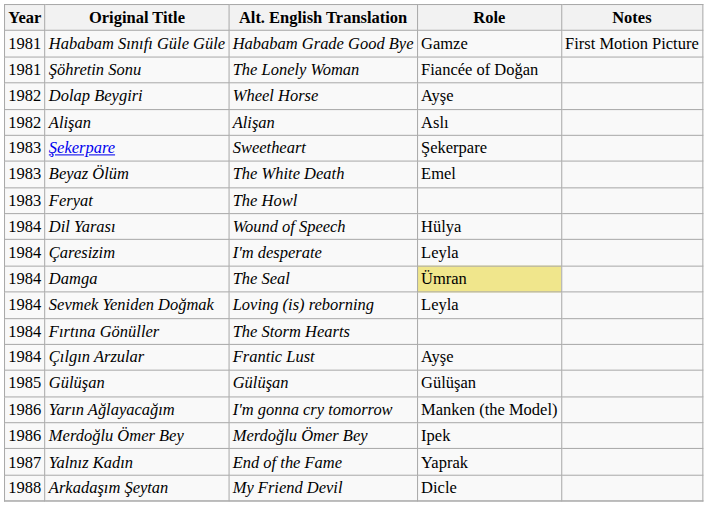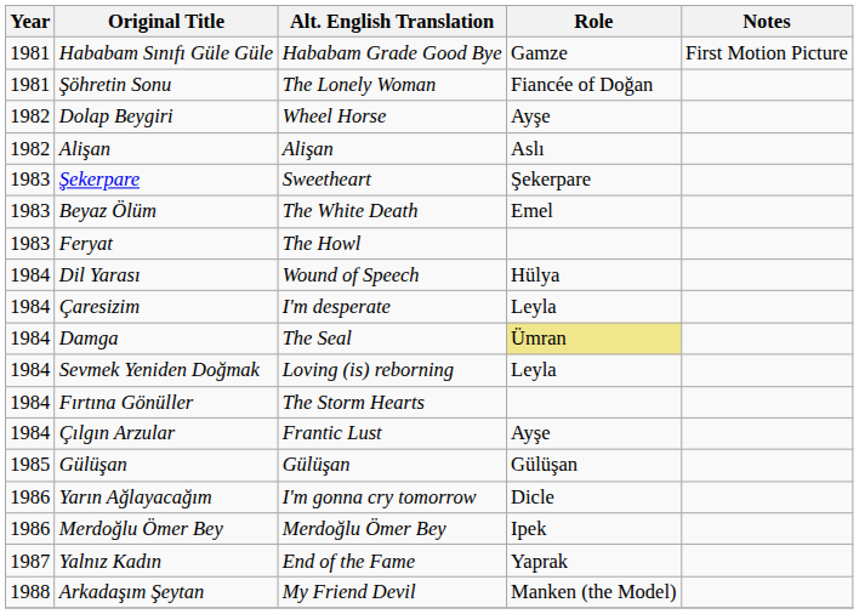 <table class="wikitable sortable">
 <tr>
 <th>Year</th>
 <th>Original Title</th>
 <th>Alt. English Translation</th>
 <th>Role</th>
 <th class="unsortable">Notes</th>
 </tr>
 <tr>
 <td>1981</td>
 <td><em>Hababam Sınıfı Güle Güle</em></td>
 <td><em>Hababam Grade Good Bye</em></td>
 <td>Gamze</td>
 <td>First Motion Picture</td>
 </tr>
 <tr>
 <td>1981</td>
 <td><em>Şöhretin Sonu</em></td>
 <td><em>The Lonely Woman</em></td>
 <td>Fiancée of Doğan</td>
 <td></td>
 </tr>
 <tr>
 <td>1982</td>
 <td><em>Dolap Beygiri</em></td>
 <td><em>Wheel Horse</em></td>
 <td>Ayşe</td>
 <td></td>
 </tr>
 <tr>
 <td>1982</td>
 <td><em>Alişan</em></td>
 <td><em>Alişan</em></td>
 <td>Aslı</td>
 <td></td>
 </tr>
 <tr>
 <td>1983</td>
 <td><em><a href='#'>Şekerpare</a></em></td>
 <td><em>Sweetheart</em></td>
 <td>Şekerpare</td>
 <td></td>
 </tr>
 <tr>
 <td>1983</td>
 <td><em>Beyaz Ölüm</em></td>
 <td><em>The White Death</em></td>
 <td>Emel</td>
 <td></td>
 </tr>
 <tr>
 <td>1983</td>
 <td><em>Feryat</em></td>
 <td><em>The Howl</em></td>
 <td></td>
 <td></td>
 </tr>
 <tr>
 <td>1984</td>
 <td><em>Dil Yarası</em></td>
 <td><em>Wound of Speech</em></td>
 <td>Hülya</td>
 <td></td>
 </tr>
 <tr>
 <td>1984</td>
 <td><em>Çaresizim</em></td>
 <td><em>I'm desperate</em></td>
 <td>Leyla</td>
 <td></td>
 </tr>
 <tr>
 <td>1984</td>
 <td><em>Damga</em></td>
 <td><em>The Seal</em></td>
 <td style="background: khaki;">Ümran</td>
 <td></td>
 </tr>
 <tr>
 <td>1984</td>
 <td><em>Sevmek Yeniden Doğmak</em></td>
 <td><em>Loving (is) reborning</em></td>
 <td>Leyla</td>
 <td></td>
 </tr>
 <tr>
 <td>1984</td>
 <td><em>Fırtına Gönüller</em></td>
 <td><em>The Storm Hearts</em></td>
 <td></td>
 <td></td>
 </tr>
 <tr>
 <td>1984</td>
 <td><em>Çılgın Arzular</em></td>
 <td><em>Frantic Lust</em></td>
 <td>Ayşe</td>
 <td></td>
 </tr>
 <tr>
 <td>1985</td>
 <td><em>Gülüşan</em></td>
 <td><em>Gülüşan</em></td>
 <td>Gülüşan</td>
 <td></td>
 </tr>
 <tr>
 <td>1986</td>
 <td><em>Yarın Ağlayacağım</em></td>
 <td><em>I'm gonna cry tomorrow</em></td>
-<td>Manken (the Model)</td>
+<td>Dicle</td>
 <td></td>
 </tr>
 <tr>
 <td>1986</td>
 <td><em>Merdoğlu Ömer Bey</em></td>
 <td><em>Merdoğlu Ömer Bey</em></td>
 <td>Ipek</td>
 <td></td>
 </tr>
 <tr>
 <td>1987</td>
 <td><em>Yalnız Kadın</em></td>
 <td><em>End of the Fame</em></td>
 <td>Yaprak</td>
 <td></td>
 </tr>
 <tr>
 <td>1988</td>
 <td><em>Arkadaşım Şeytan</em></td>
 <td><em>My Friend Devil</em></td>
-<td>Dicle</td>
+<td>Manken (the Model)</td>
 <td></td>
 </tr>
 <tr>
 </tr>
 </table>
